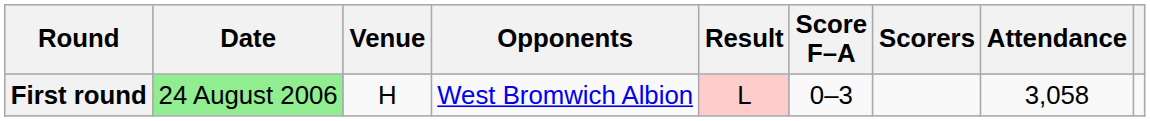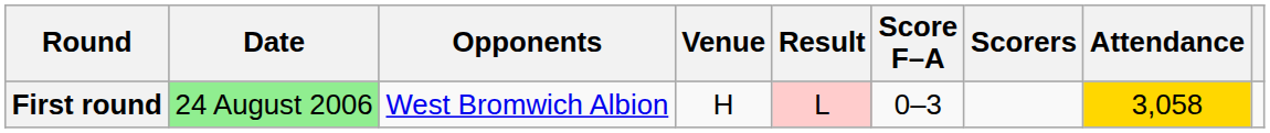 <table class="wikitable plainrowheaders" style="text-align:center">
 <tr>
 <th scope="col">Round</th>
 <th scope="col">Date</th>
+<th scope="col">Opponents</th>
 <th scope="col">Venue</th>
-<th scope="col">Opponents</th>
 <th scope="col">Result</th>
 <th scope="col">Score<br>F–A</th>
 <th scope="col">Scorers</th>
 <th scope="col">Attendance</th>
 <th scope="col"></th>
 </tr>
 <tr>
 <th scope=row>First round</th>
 <td align=left style="background: lightgreen;">24 August 2006</td>
+<td align=left><a href='#'>West Bromwich Albion</a></td>
 <td>H</td>
-<td align=left><a href='#'>West Bromwich Albion</a></td>
 <td bgcolor="#FFCCCC">L</td>
 <td>0–3</td>
 <td></td>
-<td>3,058</td>
+<td style="background: gold;">3,058</td>
 <td></td>
 </tr>
 </table>
